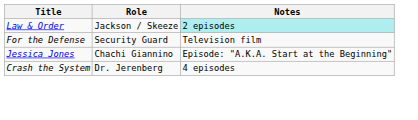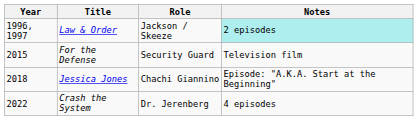 <table class="wikitable sortable">
 <tr>
+<th>Year</th>
 <th>Title</th>
 <th>Role</th>
 <th>Notes</th>
 </tr>
 <tr>
+<td>1996, 1997</td>
 <td><em><a href='#'>Law & Order</a></em></td>
 <td>Jackson / Skeeze</td>
 <td style="background: paleturquoise;">2 episodes</td>
 </tr>
 <tr>
+<td>2015</td>
 <td><em>For the Defense</em></td>
 <td>Security Guard</td>
 <td>Television film</td>
 </tr>
 <tr>
+<td>2018</td>
 <td><a href='#'><em>Jessica Jones</em></a></td>
 <td>Chachi Giannino</td>
 <td>Episode: "A.K.A. Start at the Beginning"</td>
 </tr>
 <tr>
+<td>2022</td>
 <td><em>Crash the System</em></td>
 <td>Dr. Jerenberg</td>
 <td>4 episodes</td>
 </tr>
 </table>
